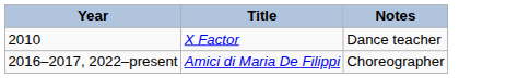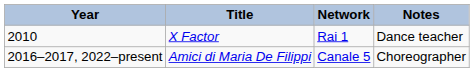 <table class="wikitable">
 <tr>
 <th style="background:#B0C4DE;">Year</th>
 <th style="background:#B0C4DE;">Title</th>
+<th style="background:#B0C4DE;">Network</th>
 <th style="background:#B0C4DE;">Notes</th>
 </tr>
 <tr>
 <td>2010</td>
 <td><em><a href='#'>X Factor</a></em></td>
+<td><a href='#'>Rai 1</a></td>
 <td>Dance teacher</td>
 </tr>
 <tr>
 <td>2016–2017, 2022–present</td>
 <td><em><a href='#'>Amici di Maria De Filippi</a></em></td>
+<td><a href='#'>Canale 5</a></td>
 <td>Choreographer</td>
 </tr>
 </table>
